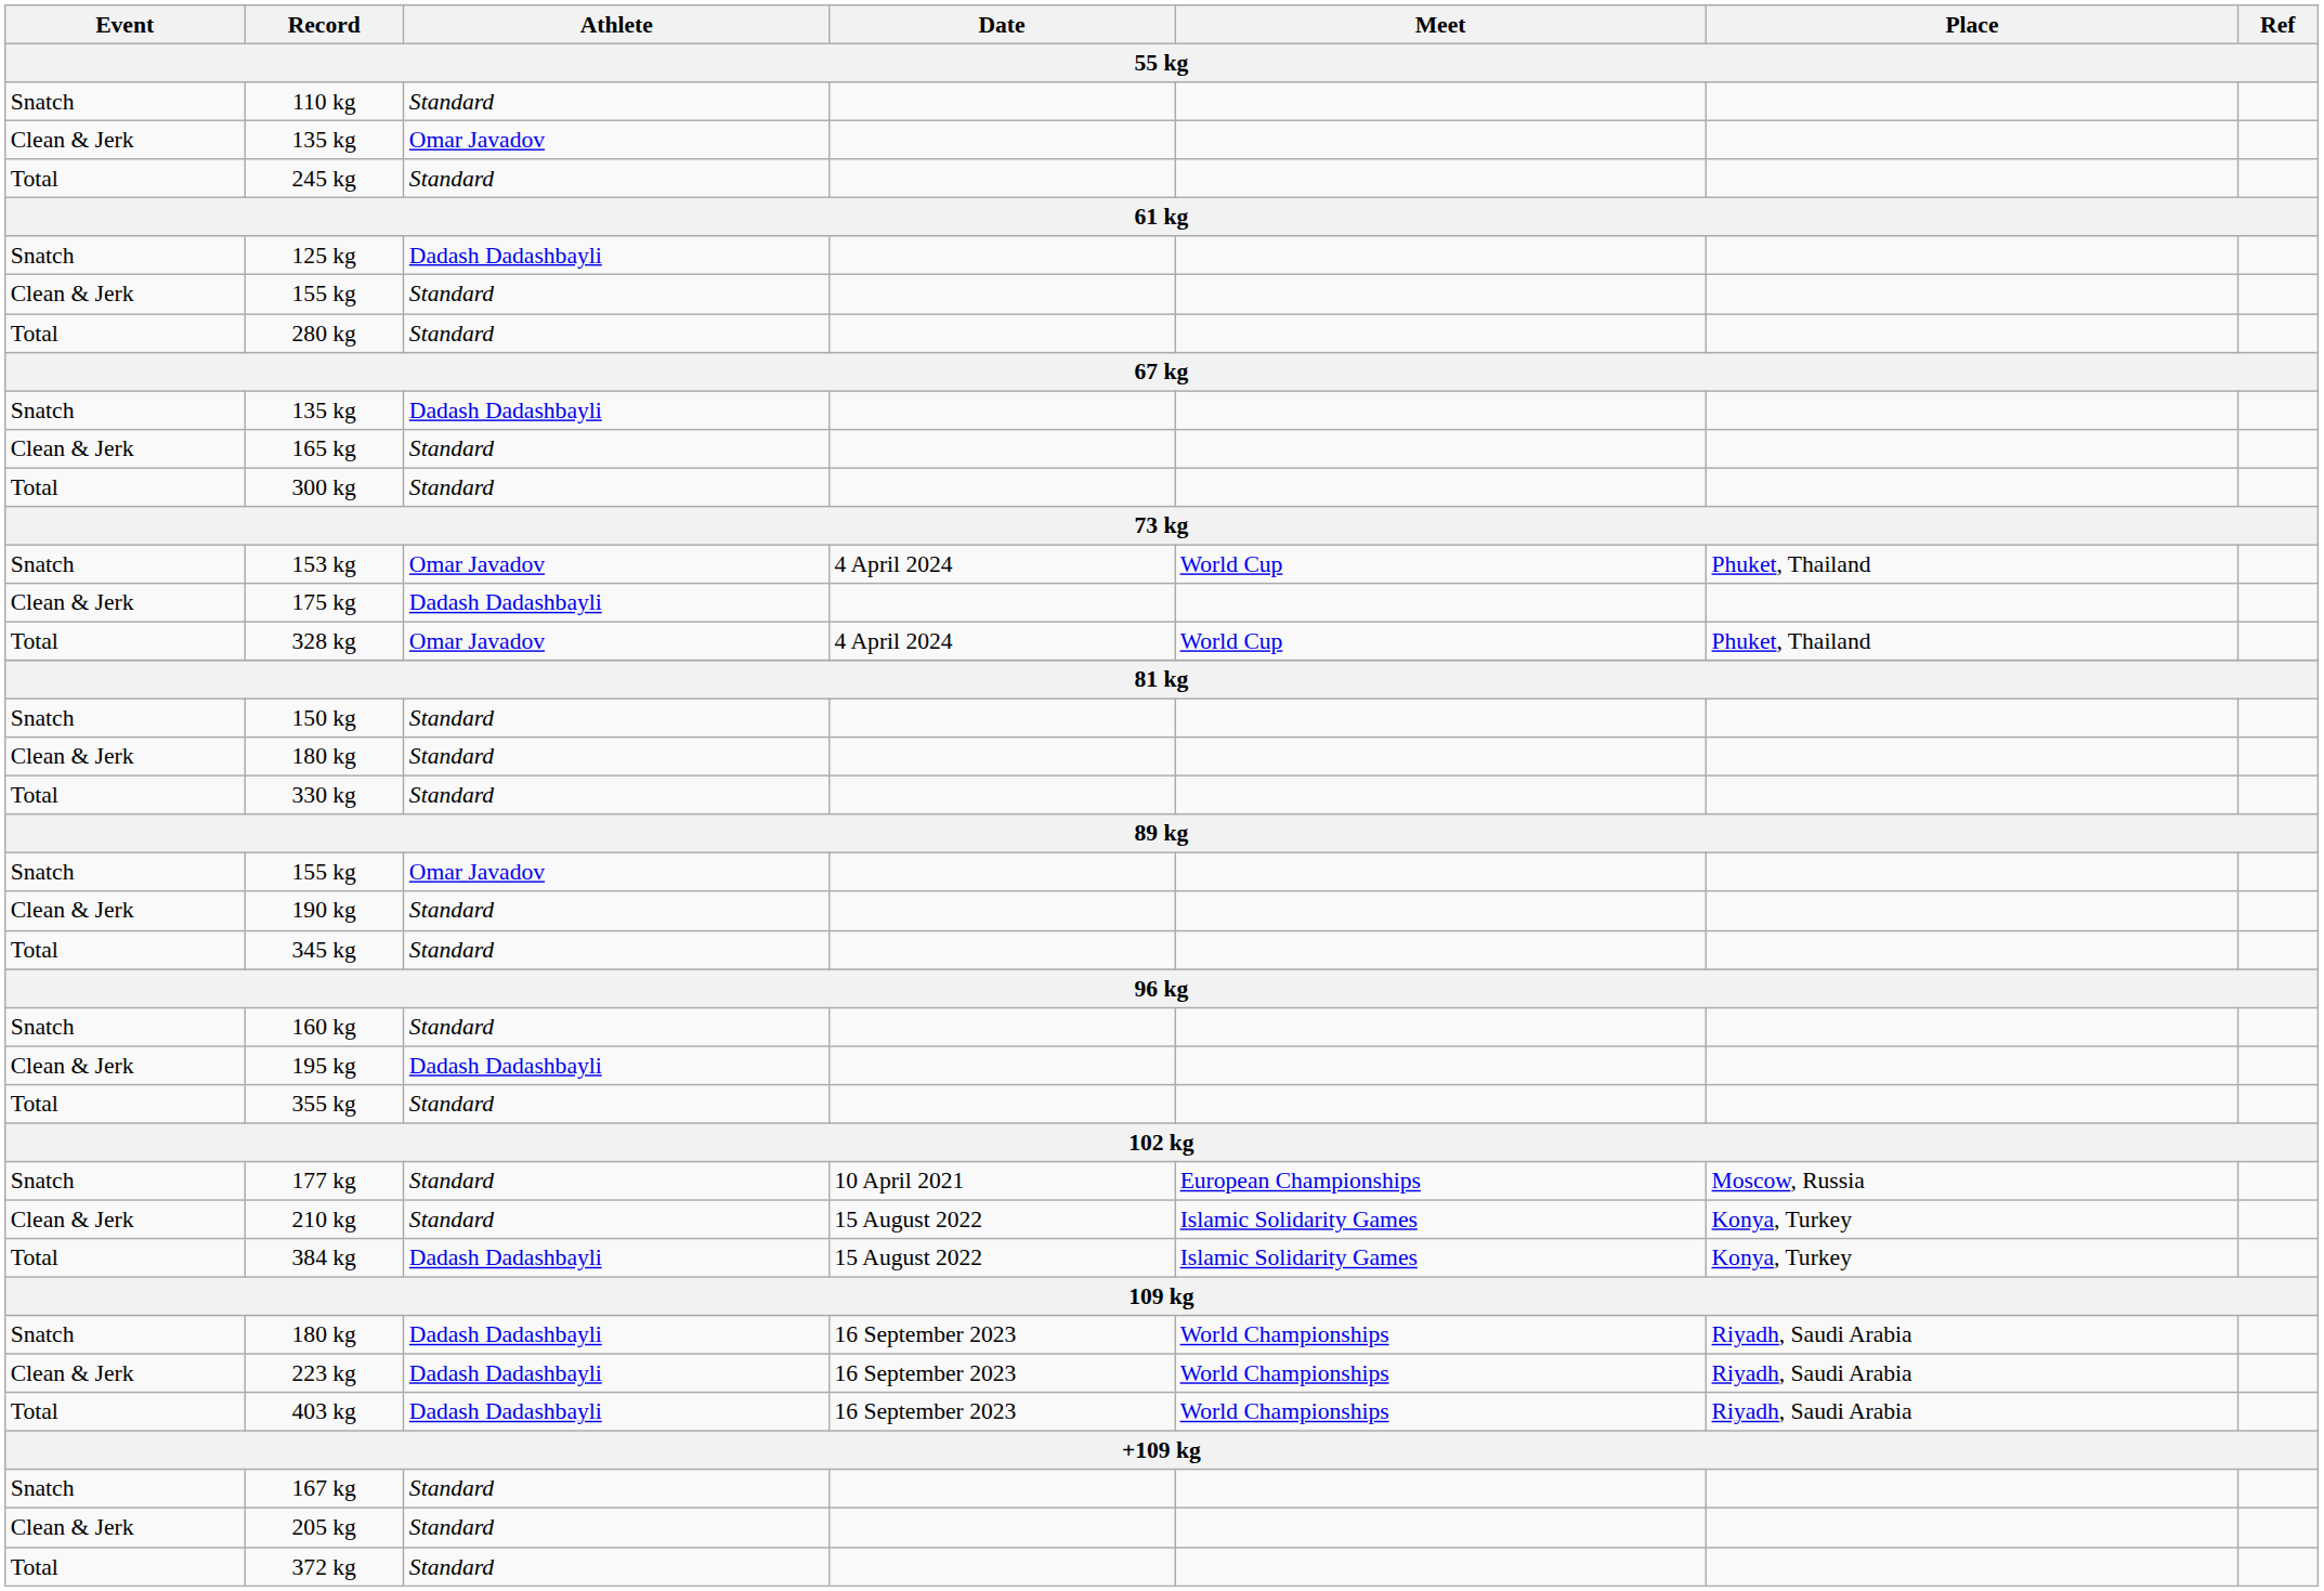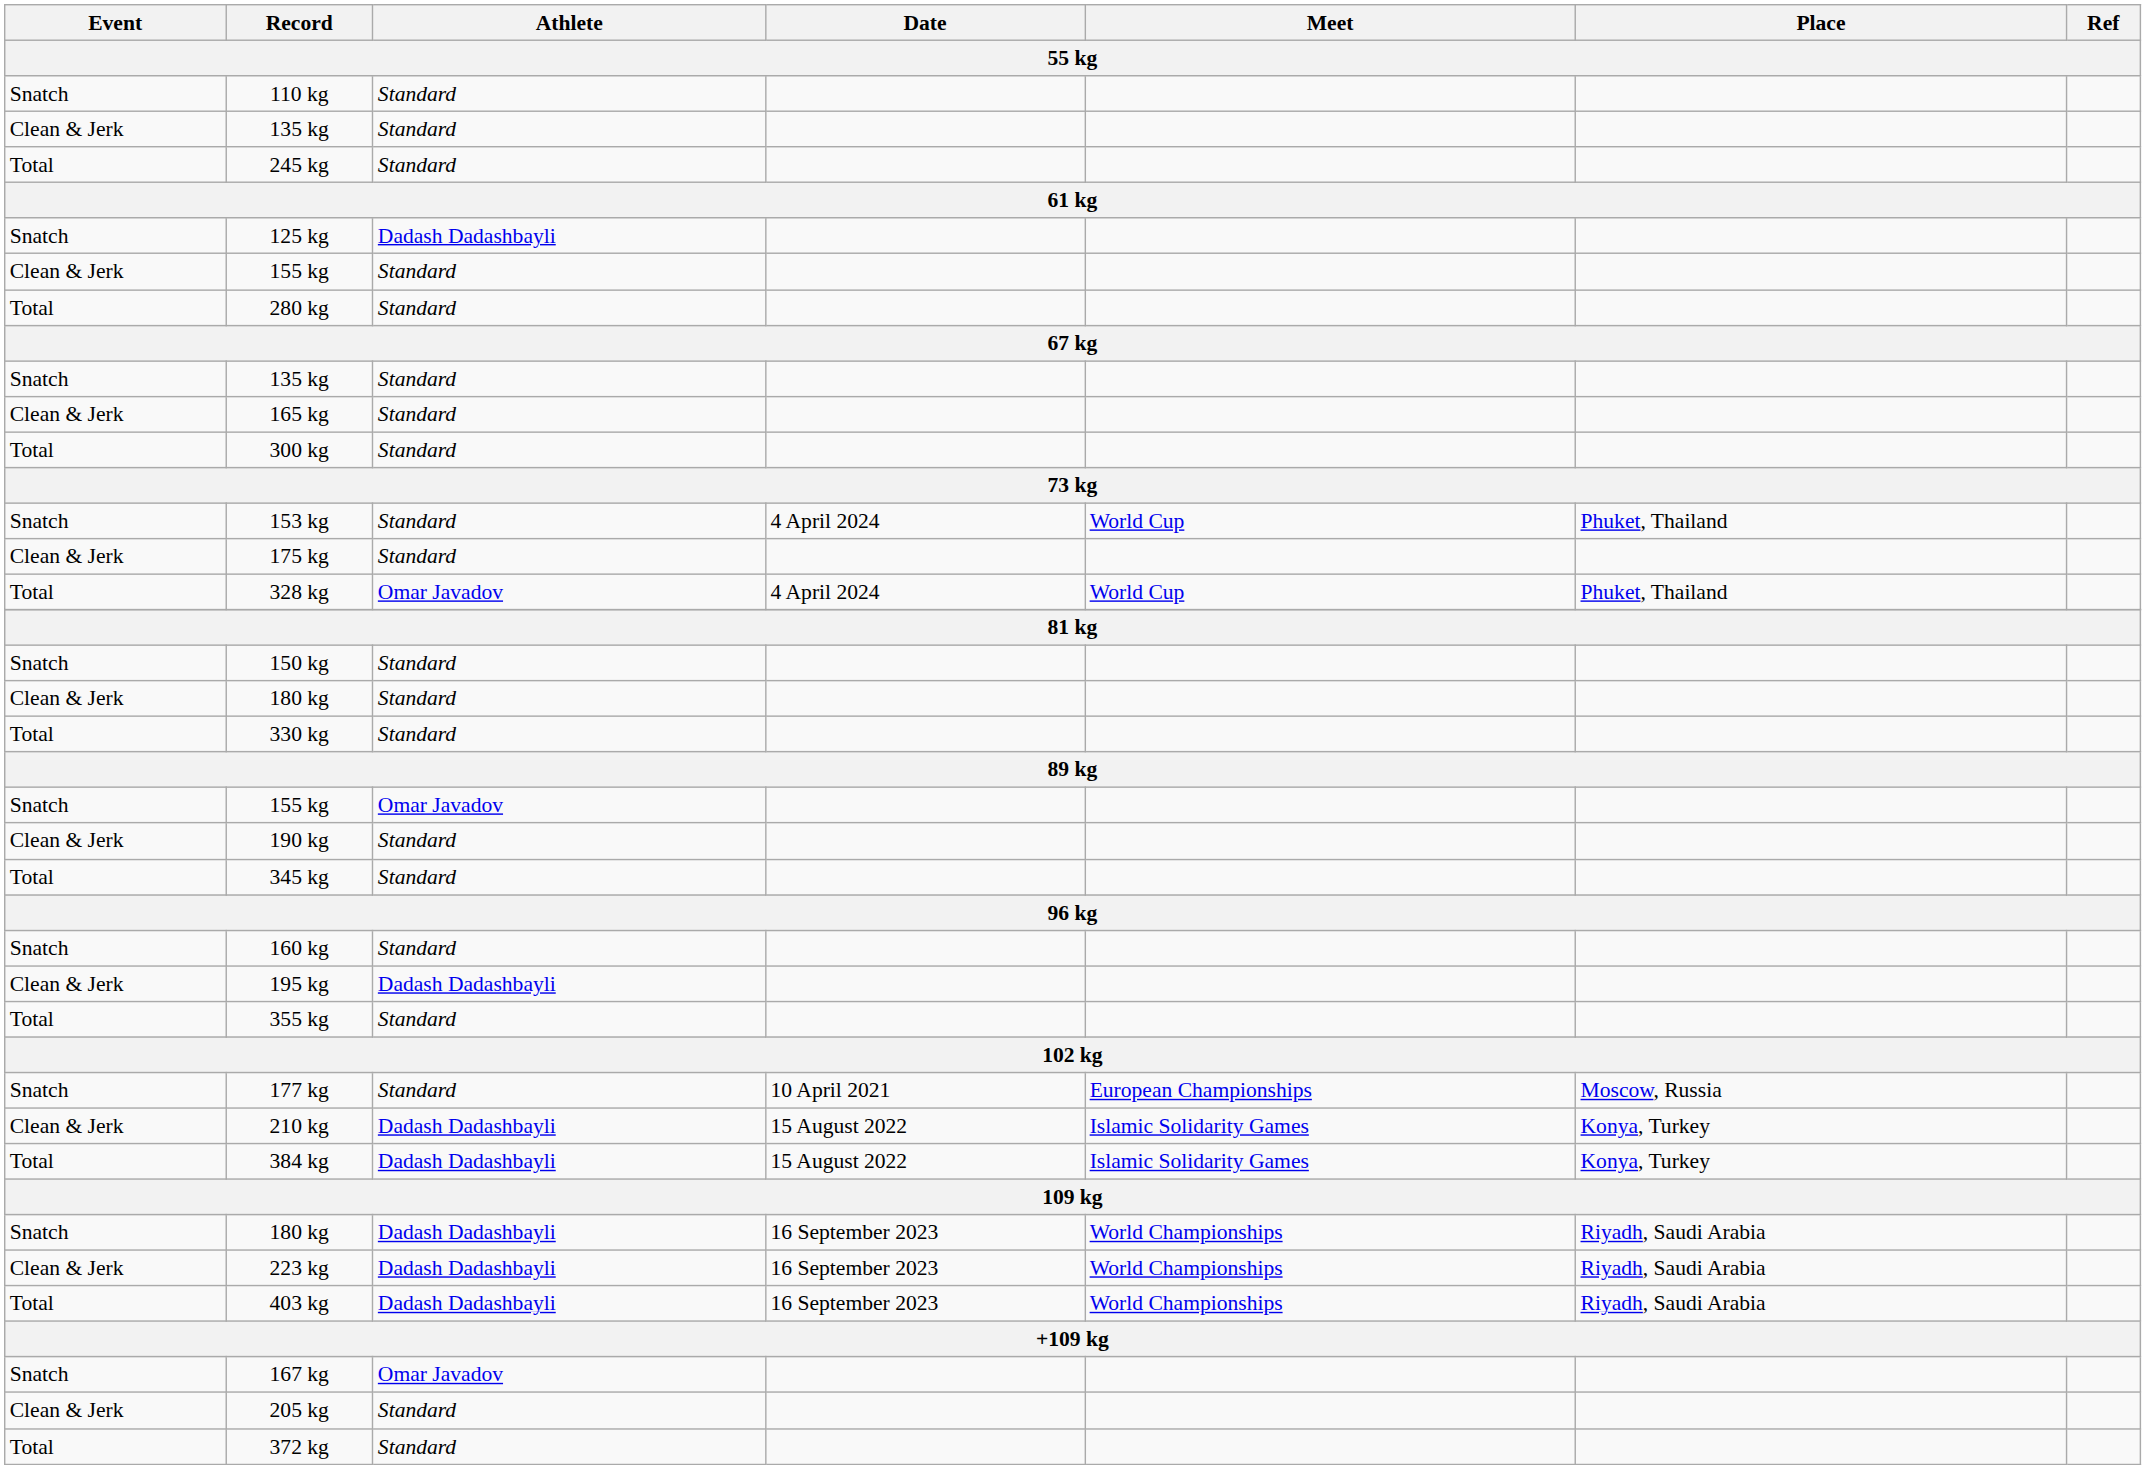 <table class="wikitable" style="font-size:95%; width: 95%;">
 <tr>
 <th width=9%>Event</th>
 <th width=6%>Record</th>
 <th width=16%>Athlete</th>
 <th width=13%>Date</th>
 <th width=20%>Meet</th>
 <th width=20%>Place</th>
 <th width=3%>Ref</th>
 </tr>
 <tr bgcolor="#DDDDDD">
 <th colspan="7">55 kg</th>
 </tr>
 <tr>
 <td>Snatch</td>
 <td align="center">110 kg</td>
 <td><em>Standard</em></td>
 <td></td>
 <td></td>
 <td></td>
 <td></td>
 </tr>
 <tr>
 <td>Clean & Jerk</td>
 <td align="center">135 kg</td>
-<td><a href='#'>Omar Javadov</a></td>
+<td><em>Standard</em></td>
 <td></td>
 <td></td>
 <td></td>
 <td></td>
 </tr>
 <tr>
 <td>Total</td>
 <td align="center">245 kg</td>
 <td><em>Standard</em></td>
 <td></td>
 <td></td>
 <td></td>
 <td></td>
 </tr>
 <tr bgcolor="#DDDDDD">
 <th colspan="7">61 kg</th>
 </tr>
 <tr>
 <td>Snatch</td>
 <td align="center">125 kg</td>
 <td><a href='#'>Dadash Dadashbayli</a></td>
 <td></td>
 <td></td>
 <td></td>
 <td></td>
 </tr>
 <tr>
 <td>Clean & Jerk</td>
 <td align="center">155 kg</td>
 <td><em>Standard</em></td>
 <td></td>
 <td></td>
 <td></td>
 <td></td>
 </tr>
 <tr>
 <td>Total</td>
 <td align="center">280 kg</td>
 <td><em>Standard</em></td>
 <td></td>
 <td></td>
 <td></td>
 <td></td>
 </tr>
 <tr bgcolor="#DDDDDD">
 <th colspan="7">67 kg</th>
 </tr>
 <tr>
 <td>Snatch</td>
 <td align="center">135 kg</td>
-<td><a href='#'>Dadash Dadashbayli</a></td>
+<td><em>Standard</em></td>
 <td></td>
 <td></td>
 <td></td>
 <td></td>
 </tr>
 <tr>
 <td>Clean & Jerk</td>
 <td align="center">165 kg</td>
 <td><em>Standard</em></td>
 <td></td>
 <td></td>
 <td></td>
 <td></td>
 </tr>
 <tr>
 <td>Total</td>
 <td align="center">300 kg</td>
 <td><em>Standard</em></td>
 <td></td>
 <td></td>
 <td></td>
 <td></td>
 </tr>
 <tr bgcolor="#DDDDDD">
 <th colspan="7">73 kg</th>
 </tr>
 <tr>
 <td>Snatch</td>
 <td align="center">153 kg</td>
-<td><a href='#'>Omar Javadov</a></td>
+<td><em>Standard</em></td>
 <td>4 April 2024</td>
 <td><a href='#'>World Cup</a></td>
 <td><a href='#'>Phuket</a>, Thailand</td>
 <td></td>
 </tr>
 <tr>
 <td>Clean & Jerk</td>
 <td align="center">175 kg</td>
-<td><a href='#'>Dadash Dadashbayli</a></td>
+<td><em>Standard</em></td>
 <td></td>
 <td></td>
 <td></td>
 <td></td>
 </tr>
 <tr>
 <td>Total</td>
 <td align="center">328 kg</td>
 <td><a href='#'>Omar Javadov</a></td>
 <td>4 April 2024</td>
 <td><a href='#'>World Cup</a></td>
 <td><a href='#'>Phuket</a>, Thailand</td>
 <td></td>
 </tr>
 <tr>
 </tr>
 <tr bgcolor="#DDDDDD">
 <th colspan="7">81 kg</th>
 </tr>
 <tr>
 <td>Snatch</td>
 <td align="center">150 kg</td>
 <td><em>Standard</em></td>
 <td></td>
 <td></td>
 <td></td>
 <td></td>
 </tr>
 <tr>
 <td>Clean & Jerk</td>
 <td align="center">180 kg</td>
 <td><em>Standard</em></td>
 <td></td>
 <td></td>
 <td></td>
 <td></td>
 </tr>
 <tr>
 <td>Total</td>
 <td align="center">330 kg</td>
 <td><em>Standard</em></td>
 <td></td>
 <td></td>
 <td></td>
 <td></td>
 </tr>
 <tr bgcolor="#DDDDDD">
 <th colspan="7">89 kg</th>
 </tr>
 <tr>
 <td>Snatch</td>
 <td align="center">155 kg</td>
 <td><a href='#'>Omar Javadov</a></td>
 <td></td>
 <td></td>
 <td></td>
 <td></td>
 </tr>
 <tr>
 <td>Clean & Jerk</td>
 <td align="center">190 kg</td>
 <td><em>Standard</em></td>
 <td></td>
 <td></td>
 <td></td>
 <td></td>
 </tr>
 <tr>
 <td>Total</td>
 <td align="center">345 kg</td>
 <td><em>Standard</em></td>
 <td></td>
 <td></td>
 <td></td>
 <td></td>
 </tr>
 <tr bgcolor="#DDDDDD">
 <th colspan="7">96 kg</th>
 </tr>
 <tr>
 <td>Snatch</td>
 <td align="center">160 kg</td>
 <td><em>Standard</em></td>
 <td></td>
 <td></td>
 <td></td>
 <td></td>
 </tr>
 <tr>
 <td>Clean & Jerk</td>
 <td align="center">195 kg</td>
 <td><a href='#'>Dadash Dadashbayli</a></td>
 <td></td>
 <td></td>
 <td></td>
 <td></td>
 </tr>
 <tr>
 <td>Total</td>
 <td align="center">355 kg</td>
 <td><em>Standard</em></td>
 <td></td>
 <td></td>
 <td></td>
 <td></td>
 </tr>
 <tr bgcolor="#DDDDDD">
 <th colspan="7">102 kg</th>
 </tr>
 <tr>
 <td>Snatch</td>
 <td align="center">177 kg</td>
 <td><em>Standard</em></td>
 <td>10 April 2021</td>
 <td><a href='#'>European Championships</a></td>
 <td><a href='#'>Moscow</a>, Russia</td>
 <td></td>
 </tr>
 <tr>
 <td>Clean & Jerk</td>
 <td align="center">210 kg</td>
-<td><em>Standard</em></td>
+<td><a href='#'>Dadash Dadashbayli</a></td>
 <td>15 August 2022</td>
 <td><a href='#'>Islamic Solidarity Games</a></td>
 <td><a href='#'>Konya</a>, Turkey</td>
 <td></td>
 </tr>
 <tr>
 <td>Total</td>
 <td align="center">384 kg</td>
 <td><a href='#'>Dadash Dadashbayli</a></td>
 <td>15 August 2022</td>
 <td><a href='#'>Islamic Solidarity Games</a></td>
 <td><a href='#'>Konya</a>, Turkey</td>
 <td></td>
 </tr>
 <tr bgcolor="#DDDDDD">
 <th colspan="7">109 kg</th>
 </tr>
 <tr>
 <td>Snatch</td>
 <td align="center">180 kg</td>
 <td><a href='#'>Dadash Dadashbayli</a></td>
 <td>16 September 2023</td>
 <td><a href='#'>World Championships</a></td>
 <td><a href='#'>Riyadh</a>, Saudi Arabia</td>
 <td></td>
 </tr>
 <tr>
 <td>Clean & Jerk</td>
 <td align="center">223 kg</td>
 <td><a href='#'>Dadash Dadashbayli</a></td>
 <td>16 September 2023</td>
 <td><a href='#'>World Championships</a></td>
 <td><a href='#'>Riyadh</a>, Saudi Arabia</td>
 <td></td>
 </tr>
 <tr>
 <td>Total</td>
 <td align="center">403 kg</td>
 <td><a href='#'>Dadash Dadashbayli</a></td>
 <td>16 September 2023</td>
 <td><a href='#'>World Championships</a></td>
 <td><a href='#'>Riyadh</a>, Saudi Arabia</td>
 <td></td>
 </tr>
 <tr bgcolor="#DDDDDD">
 <th colspan="7">+109 kg</th>
 </tr>
 <tr>
 <td>Snatch</td>
 <td align="center">167 kg</td>
-<td><em>Standard</em></td>
+<td><a href='#'>Omar Javadov</a></td>
 <td></td>
 <td></td>
 <td></td>
 <td></td>
 </tr>
 <tr>
 <td>Clean & Jerk</td>
 <td align="center">205 kg</td>
 <td><em>Standard</em></td>
 <td></td>
 <td></td>
 <td></td>
 <td></td>
 </tr>
 <tr>
 <td>Total</td>
 <td align="center">372 kg</td>
 <td><em>Standard</em></td>
 <td></td>
 <td></td>
 <td></td>
 <td></td>
 </tr>
 </table>
